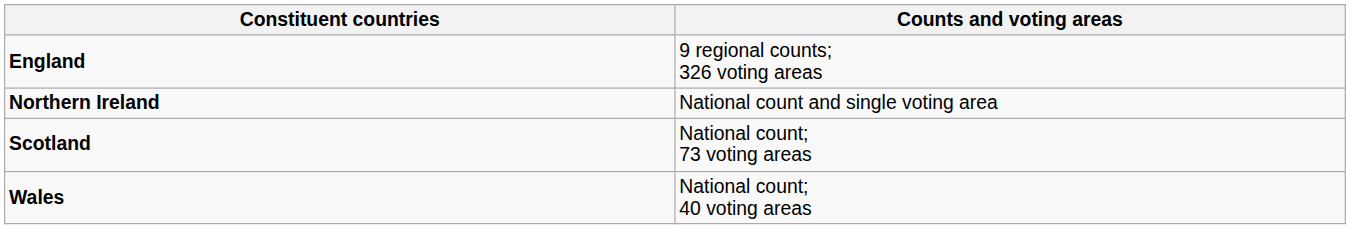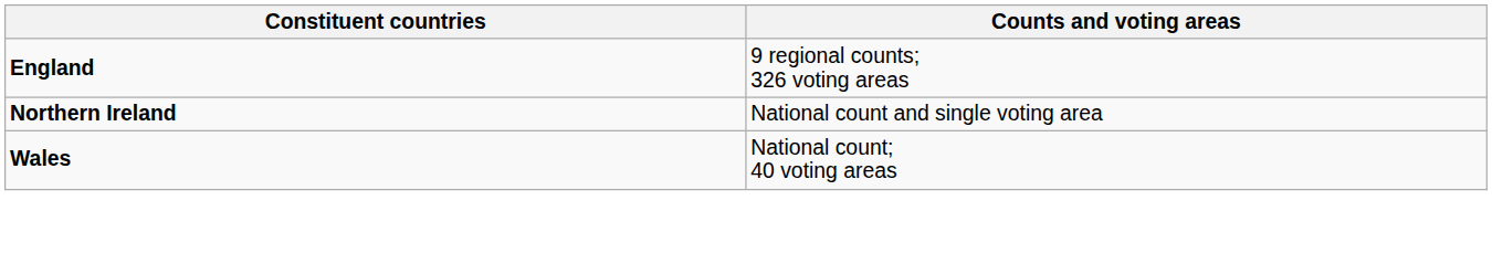 <table class="wikitable" style="width:70%;">
 <tr>
 <th width=35%>Constituent countries</th>
 <th width=35%>Counts and voting areas</th>
 </tr>
 <tr>
 <td><strong>England</strong> <br></td>
 <td>9 regional counts;<br>326 voting areas</td>
 </tr>
 <tr>
 <td><strong>Northern Ireland</strong></td>
 <td>National count and single voting area</td>
 </tr>
 <tr>
-<td><strong>Scotland</strong></td>
-<td>National count;<br>73 voting areas</td>
-</tr>
-<tr>
 <td><strong>Wales</strong></td>
 <td>National count;<br>40 voting areas</td>
 </tr>
 </table>
